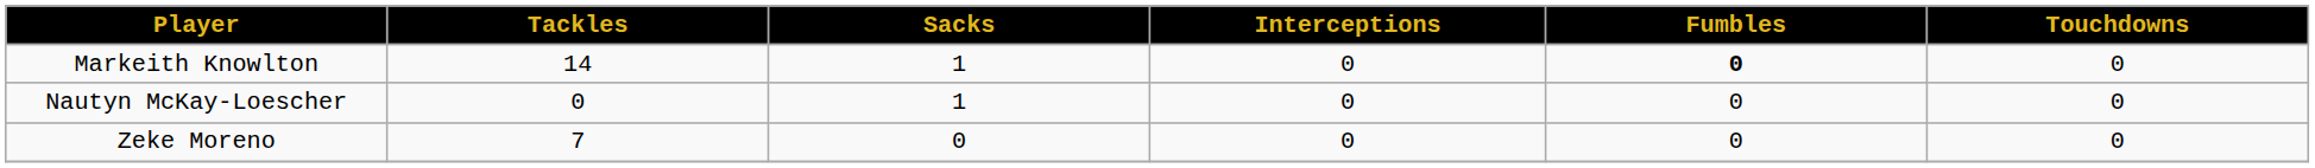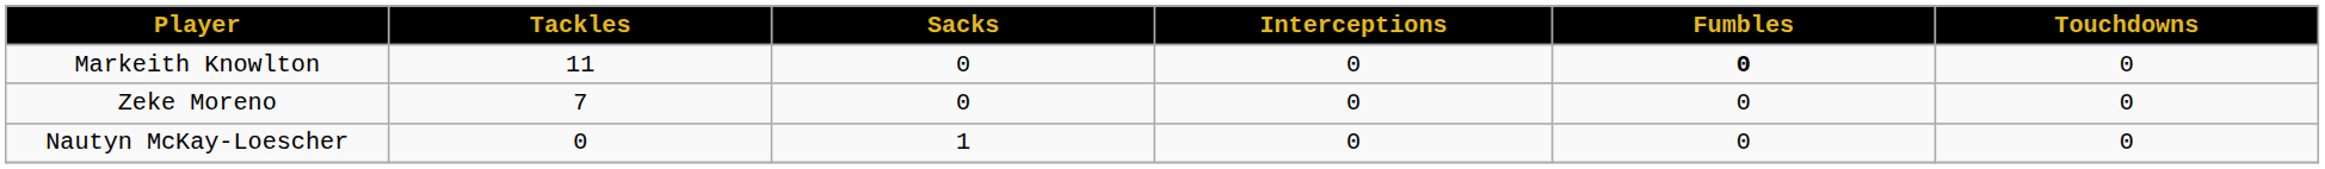 <table class="wikitable sortable sortable">
 <tr>
 <th style="background:black;color:#e1b81e;" width="8%">Player</th>
 <th style="background:black;color:#e1b81e;" width="8%">Tackles</th>
 <th style="background:black;color:#e1b81e;" width="8%">Sacks</th>
 <th style="background:black;color:#e1b81e;" width="8%">Interceptions</th>
 <th style="background:black;color:#e1b81e;" width="8%">Fumbles</th>
 <th style="background:black;color:#e1b81e;" width="8%">Touchdowns</th>
 </tr>
 <tr align="center">
 <td>Markeith Knowlton</td>
-<td>14</td>
-<td>1</td>
+<td>11</td>
+<td>0</td>
 <td>0</td>
 <td><strong>0</strong></td>
+<td>0</td>
+</tr>
+<tr align="center">
+<td>Zeke Moreno</td>
+<td>7</td>
+<td>0</td>
+<td>0</td>
+<td>0</td>
 <td>0</td>
 </tr>
 <tr align="center">
 <td>Nautyn McKay-Loescher</td>
 <td>0</td>
 <td>1</td>
 <td>0</td>
 <td>0</td>
 <td>0</td>
 </tr>
-<tr align="center">
-<td>Zeke Moreno</td>
-<td>7</td>
-<td>0</td>
-<td>0</td>
-<td>0</td>
-<td>0</td>
-</tr>
 <tr>
 </tr>
 </table>
